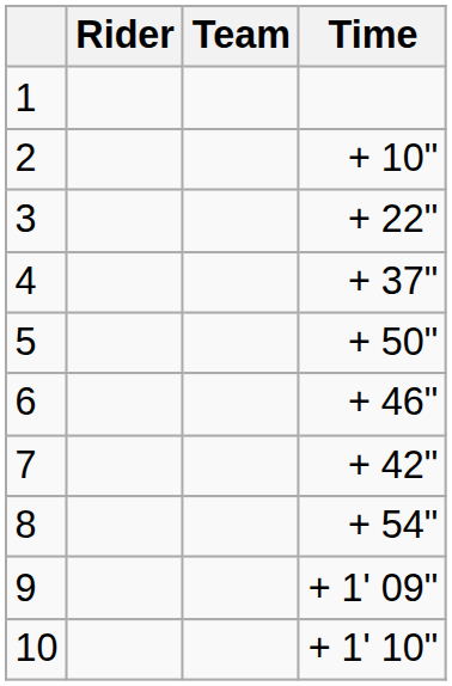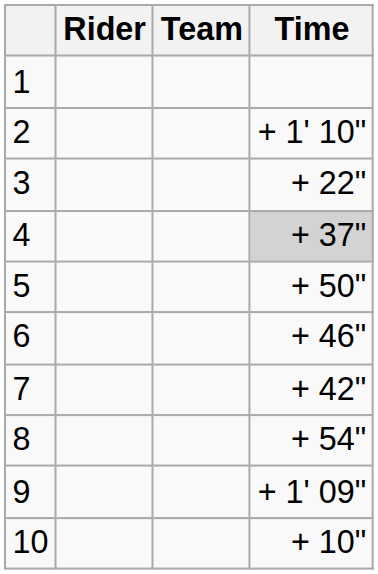 <table class="wikitable">
 <tr>
 <th></th>
 <th>Rider</th>
 <th>Team</th>
 <th>Time</th>
 </tr>
 <tr>
 <td>1</td>
 <td> </td>
 <td></td>
 <td align="right"></td>
 </tr>
 <tr>
 <td>2</td>
 <td> </td>
 <td></td>
-<td align="right">+ 10"</td>
+<td align="right">+ 1' 10"</td>
 </tr>
 <tr>
 <td>3</td>
 <td></td>
 <td></td>
 <td align="right">+ 22"</td>
 </tr>
 <tr>
 <td>4</td>
 <td></td>
 <td></td>
-<td align="right">+ 37"</td>
+<td align="right" style="background: lightgrey;">+ 37"</td>
 </tr>
 <tr>
 <td>5</td>
 <td></td>
 <td></td>
 <td align="right">+ 50"</td>
 </tr>
 <tr>
 <td>6</td>
 <td></td>
 <td></td>
 <td align="right">+ 46"</td>
 </tr>
 <tr>
 <td>7</td>
 <td></td>
 <td></td>
 <td align="right">+ 42"</td>
 </tr>
 <tr>
 <td>8</td>
 <td></td>
 <td></td>
 <td align="right">+ 54"</td>
 </tr>
 <tr>
 <td>9</td>
 <td></td>
 <td></td>
 <td align="right">+ 1' 09"</td>
 </tr>
 <tr>
 <td>10</td>
 <td></td>
 <td></td>
-<td align="right">+ 1' 10"</td>
+<td align="right">+ 10"</td>
 </tr>
 </table>
